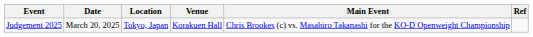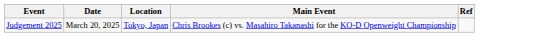 <table class="wikitable" style="font-size:85%;">
 <tr>
 <th>Event</th>
 <th>Date</th>
 <th>Location</th>
-<th>Venue</th>
 <th>Main Event</th>
 <th>Ref</th>
 </tr>
 <tr>
 <td><a href='#'>Judgement 2025</a></td>
 <td>March 20, 2025</td>
 <td><a href='#'>Tokyo, Japan</a></td>
-<td><a href='#'>Korakuen Hall</a></td>
 <td><a href='#'>Chris Brookes</a> (c) vs. <a href='#'>Masahiro Takanashi</a> for the <a href='#'>KO-D Openweight Championship</a></td>
 <td></td>
 </tr>
 </table>
